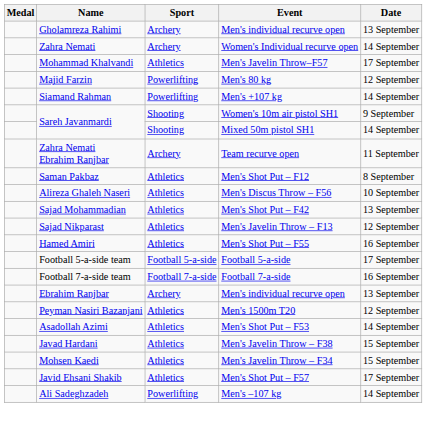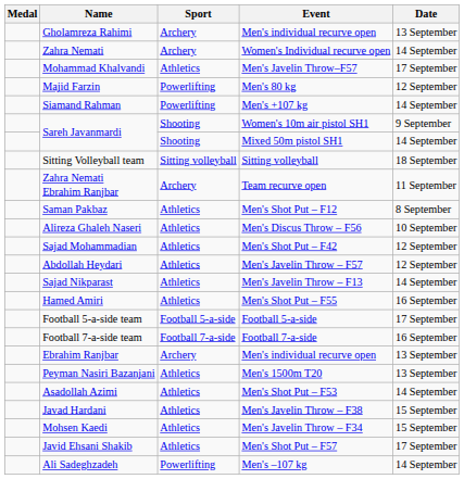 <table class="wikitable sortable" style="font-size:95%">
 <tr>
 <th>Medal</th>
 <th>Name</th>
 <th>Sport</th>
 <th>Event</th>
 <th>Date</th>
 </tr>
 <tr>
 <td></td>
 <td><a href='#'>Gholamreza Rahimi</a></td>
 <td><a href='#'>Archery</a></td>
 <td><a href='#'>Men's individual recurve open</a></td>
 <td>13 September</td>
 </tr>
 <tr>
 <td></td>
 <td><a href='#'>Zahra Nemati</a></td>
 <td><a href='#'>Archery</a></td>
 <td><a href='#'>Women's Individual recurve open</a></td>
 <td>14 September</td>
 </tr>
 <tr>
 <td></td>
 <td><a href='#'>Mohammad Khalvandi</a></td>
 <td><a href='#'>Athletics</a></td>
 <td><a href='#'>Men's Javelin Throw–F57</a></td>
 <td>17 September</td>
 </tr>
 <tr>
 <td></td>
 <td><a href='#'>Majid Farzin</a></td>
 <td><a href='#'>Powerlifting</a></td>
 <td><a href='#'>Men's 80 kg</a></td>
 <td>12 September</td>
 </tr>
 <tr>
 <td></td>
 <td><a href='#'>Siamand Rahman</a></td>
 <td><a href='#'>Powerlifting</a></td>
 <td><a href='#'>Men's +107 kg</a></td>
 <td>14 September</td>
 </tr>
 <tr>
 <td></td>
 <td rowspan="2"><a href='#'>Sareh Javanmardi</a></td>
 <td><a href='#'>Shooting</a></td>
 <td><a href='#'>Women's 10m air pistol SH1</a></td>
 <td>9 September</td>
 </tr>
 <tr>
 <td></td>
 <td><a href='#'>Shooting</a></td>
 <td><a href='#'>Mixed 50m pistol SH1</a></td>
 <td>14 September</td>
 </tr>
 <tr>
 <td></td>
+<td>Sitting Volleyball team<br></td>
+<td><a href='#'>Sitting volleyball</a></td>
+<td><a href='#'>Sitting volleyball</a></td>
+<td>18 September</td>
+</tr>
+<tr>
+<td></td>
 <td><a href='#'>Zahra Nemati</a><br><a href='#'>Ebrahim Ranjbar</a></td>
 <td><a href='#'>Archery</a></td>
 <td><a href='#'>Team recurve open</a></td>
 <td>11 September</td>
 </tr>
 <tr>
 <td></td>
 <td><a href='#'>Saman Pakbaz</a></td>
 <td><a href='#'>Athletics</a></td>
 <td><a href='#'>Men's Shot Put – F12</a></td>
 <td>8 September</td>
 </tr>
 <tr>
 <td></td>
 <td><a href='#'>Alireza Ghaleh Naseri</a></td>
 <td><a href='#'>Athletics</a></td>
 <td><a href='#'>Men's Discus Throw – F56</a></td>
 <td>10 September</td>
 </tr>
 <tr>
 <td></td>
 <td><a href='#'>Sajad Mohammadian</a></td>
 <td><a href='#'>Athletics</a></td>
 <td><a href='#'>Men's Shot Put – F42</a></td>
-<td>13 September</td>
+<td>12 September</td>
+</tr>
+<tr>
+<td></td>
+<td><a href='#'>Abdollah Heydari</a></td>
+<td><a href='#'>Athletics</a></td>
+<td><a href='#'>Men's Javelin Throw – F57</a></td>
+<td>12 September</td>
 </tr>
 <tr>
 <td></td>
 <td><a href='#'>Sajad Nikparast</a></td>
 <td><a href='#'>Athletics</a></td>
 <td><a href='#'>Men's Javelin Throw – F13</a></td>
-<td>12 September</td>
+<td>14 September</td>
 </tr>
 <tr>
 <td></td>
 <td><a href='#'>Hamed Amiri</a></td>
 <td><a href='#'>Athletics</a></td>
 <td><a href='#'>Men's Shot Put – F55</a></td>
 <td>16 September</td>
 </tr>
 <tr>
 <td></td>
 <td>Football 5-a-side team<br></td>
 <td><a href='#'>Football 5-a-side</a></td>
 <td><a href='#'>Football 5-a-side</a></td>
 <td>17 September</td>
 </tr>
 <tr>
 <td></td>
 <td>Football 7-a-side team<br></td>
 <td><a href='#'>Football 7-a-side</a></td>
 <td><a href='#'>Football 7-a-side</a></td>
 <td>16 September</td>
 </tr>
 <tr>
 <td></td>
 <td><a href='#'>Ebrahim Ranjbar</a></td>
 <td><a href='#'>Archery</a></td>
 <td><a href='#'>Men's individual recurve open</a></td>
 <td>13 September</td>
 </tr>
 <tr>
 <td></td>
 <td><a href='#'>Peyman Nasiri Bazanjani</a></td>
 <td><a href='#'>Athletics</a></td>
 <td><a href='#'>Men's 1500m T20</a></td>
-<td>12 September</td>
+<td>13 September</td>
 </tr>
 <tr>
 <td></td>
 <td><a href='#'>Asadollah Azimi</a></td>
 <td><a href='#'>Athletics</a></td>
 <td><a href='#'>Men's Shot Put – F53</a></td>
 <td>14 September</td>
 </tr>
 <tr>
 <td></td>
 <td><a href='#'>Javad Hardani</a></td>
 <td><a href='#'>Athletics</a></td>
 <td><a href='#'>Men's Javelin Throw – F38</a></td>
 <td>15 September</td>
 </tr>
 <tr>
 <td></td>
 <td><a href='#'>Mohsen Kaedi</a></td>
 <td><a href='#'>Athletics</a></td>
 <td><a href='#'>Men's Javelin Throw – F34</a></td>
 <td>15 September</td>
 </tr>
 <tr>
 <td></td>
 <td><a href='#'>Javid Ehsani Shakib</a></td>
 <td><a href='#'>Athletics</a></td>
 <td><a href='#'>Men's Shot Put – F57</a></td>
 <td>17 September</td>
 </tr>
 <tr>
 <td></td>
 <td><a href='#'>Ali Sadeghzadeh</a></td>
 <td><a href='#'>Powerlifting</a></td>
 <td><a href='#'>Men's –107 kg</a></td>
 <td>14 September</td>
 </tr>
 </table>
